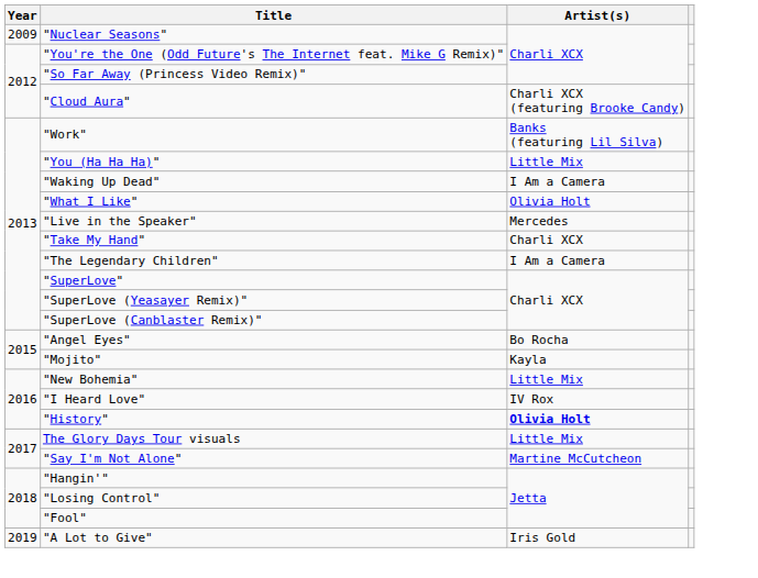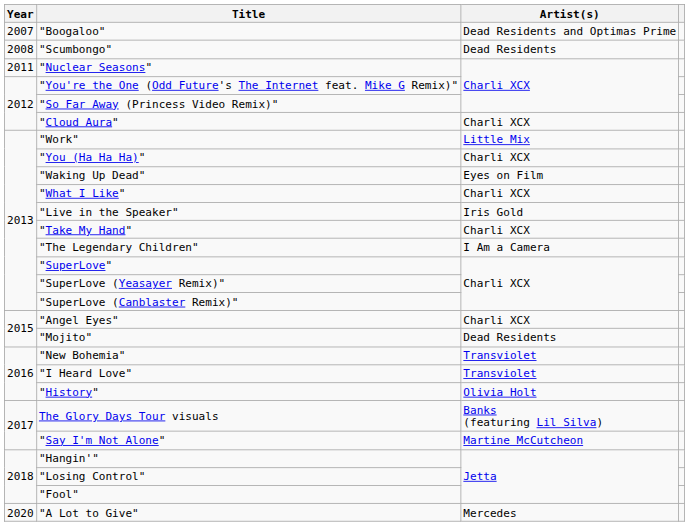 <table class="wikitable plainrowheaders">
 <tr>
 <th scope="col">Year</th>
 <th scope="col">Title</th>
 <th scope="col">Artist(s)</th>
 <th scope="col"></th>
 </tr>
 <tr>
-<td>2009</td>
+<td>2007</td>
+<td>"Boogaloo"</td>
+<td>Dead Residents and Optimas Prime</td>
+<td></td>
+</tr>
+<tr>
+<td>2008</td>
+<td>"Scumbongo"</td>
+<td>Dead Residents</td>
+<td></td>
+</tr>
+<tr>
+<td>2011</td>
 <td>"<a href='#'>Nuclear Seasons</a>"</td>
 <td rowspan="3"><a href='#'>Charli XCX</a></td>
 <td></td>
 </tr>
 <tr>
 <td rowspan="3">2012</td>
 <td>"<a href='#'>You're the One</a> (<a href='#'>Odd Future</a>'s <a href='#'>The Internet</a> feat. <a href='#'>Mike G</a> Remix)"</td>
 <td></td>
 </tr>
 <tr>
 <td>"<a href='#'>So Far Away</a> (Princess Video Remix)"</td>
 <td></td>
 </tr>
 <tr>
 <td>"<a href='#'>Cloud Aura</a>"</td>
-<td>Charli XCX<br><span>(featuring <a href='#'>Brooke Candy</a>)</span></td>
+<td>Charli XCX</td>
 <td></td>
 </tr>
 <tr>
 <td rowspan="10">2013</td>
 <td>"Work"</td>
-<td><a href='#'>Banks</a><br><span>(featuring <a href='#'>Lil Silva</a>)</span></td>
+<td><a href='#'>Little Mix</a></td>
 <td></td>
 </tr>
 <tr>
 <td>"<a href='#'>You (Ha Ha Ha)</a>"</td>
-<td><a href='#'>Little Mix</a></td>
+<td>Charli XCX</td>
 <td></td>
 </tr>
 <tr>
 <td>"Waking Up Dead"</td>
-<td>I Am a Camera</td>
+<td>Eyes on Film</td>
 <td></td>
 </tr>
 <tr>
 <td>"<a href='#'>What I Like</a>"</td>
-<td><a href='#'>Olivia Holt</a></td>
+<td>Charli XCX</td>
 <td></td>
 </tr>
 <tr>
 <td>"Live in the Speaker"</td>
-<td>Mercedes</td>
+<td>Iris Gold</td>
 <td></td>
 </tr>
 <tr>
 <td>"<a href='#'>Take My Hand</a>"</td>
 <td>Charli XCX</td>
 <td></td>
 </tr>
 <tr>
 <td>"The Legendary Children"</td>
 <td>I Am a Camera</td>
 <td></td>
 </tr>
 <tr>
 <td>"<a href='#'>SuperLove</a>"</td>
 <td rowspan="3">Charli XCX</td>
 <td></td>
 </tr>
 <tr>
 <td>"SuperLove (<a href='#'>Yeasayer</a> Remix)"</td>
 <td></td>
 </tr>
 <tr>
 <td>"SuperLove (<a href='#'>Canblaster</a> Remix)"</td>
 <td></td>
 </tr>
 <tr>
 <td rowspan="2">2015</td>
 <td>"Angel Eyes"</td>
-<td>Bo Rocha</td>
+<td>Charli XCX</td>
 <td></td>
 </tr>
 <tr>
 <td>"Mojito"</td>
-<td>Kayla</td>
+<td>Dead Residents</td>
 <td></td>
 </tr>
 <tr>
 <td rowspan="3">2016</td>
 <td>"New Bohemia"</td>
-<td><a href='#'>Little Mix</a></td>
+<td><a href='#'>Transviolet</a></td>
 <td></td>
 </tr>
 <tr>
 <td>"I Heard Love"</td>
-<td>IV Rox</td>
+<td><a href='#'>Transviolet</a></td>
 <td></td>
 </tr>
 <tr>
 <td>"<a href='#'>History</a>"</td>
-<td><strong><a href='#'>Olivia Holt</a></strong></td>
+<td><a href='#'>Olivia Holt</a></td>
 <td></td>
 </tr>
 <tr>
 <td rowspan="2">2017</td>
 <td><a href='#'>The Glory Days Tour</a> visuals</td>
-<td><a href='#'>Little Mix</a></td>
+<td><a href='#'>Banks</a><br><span>(featuring <a href='#'>Lil Silva</a>)</span></td>
 <td></td>
 </tr>
 <tr>
 <td>"<a href='#'>Say I'm Not Alone</a>"</td>
 <td><a href='#'>Martine McCutcheon</a></td>
 <td></td>
 </tr>
 <tr>
 <td rowspan="3">2018</td>
 <td>"Hangin'"</td>
 <td rowspan="3"><a href='#'>Jetta</a></td>
 <td></td>
 </tr>
 <tr>
 <td>"Losing Control"</td>
 <td></td>
 </tr>
 <tr>
 <td>"Fool"</td>
 <td></td>
 </tr>
 <tr>
-<td>2019</td>
+<td>2020</td>
 <td>"A Lot to Give"</td>
-<td>Iris Gold</td>
+<td>Mercedes</td>
 <td></td>
 </tr>
 </table>
